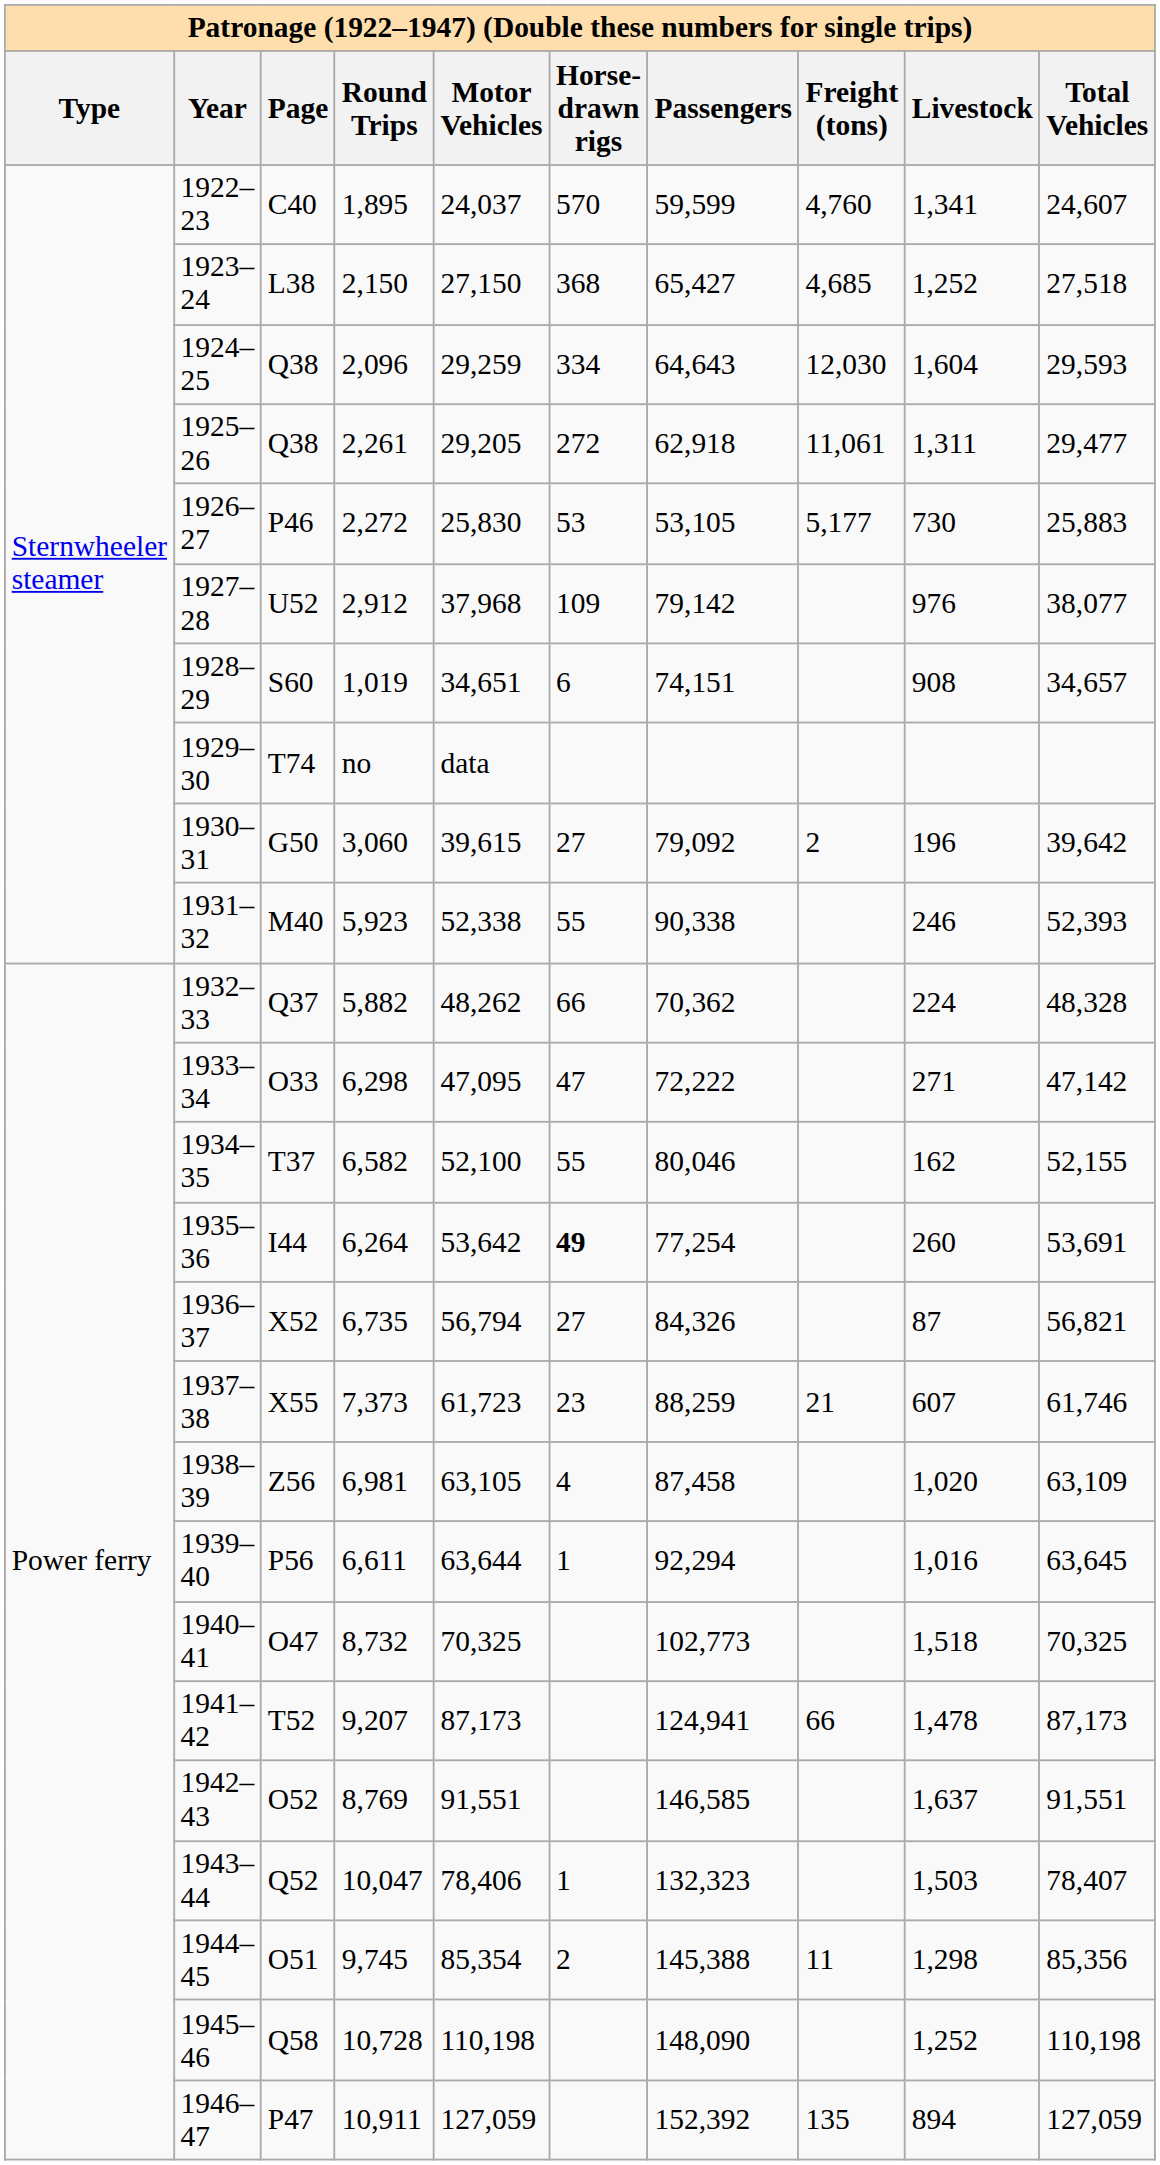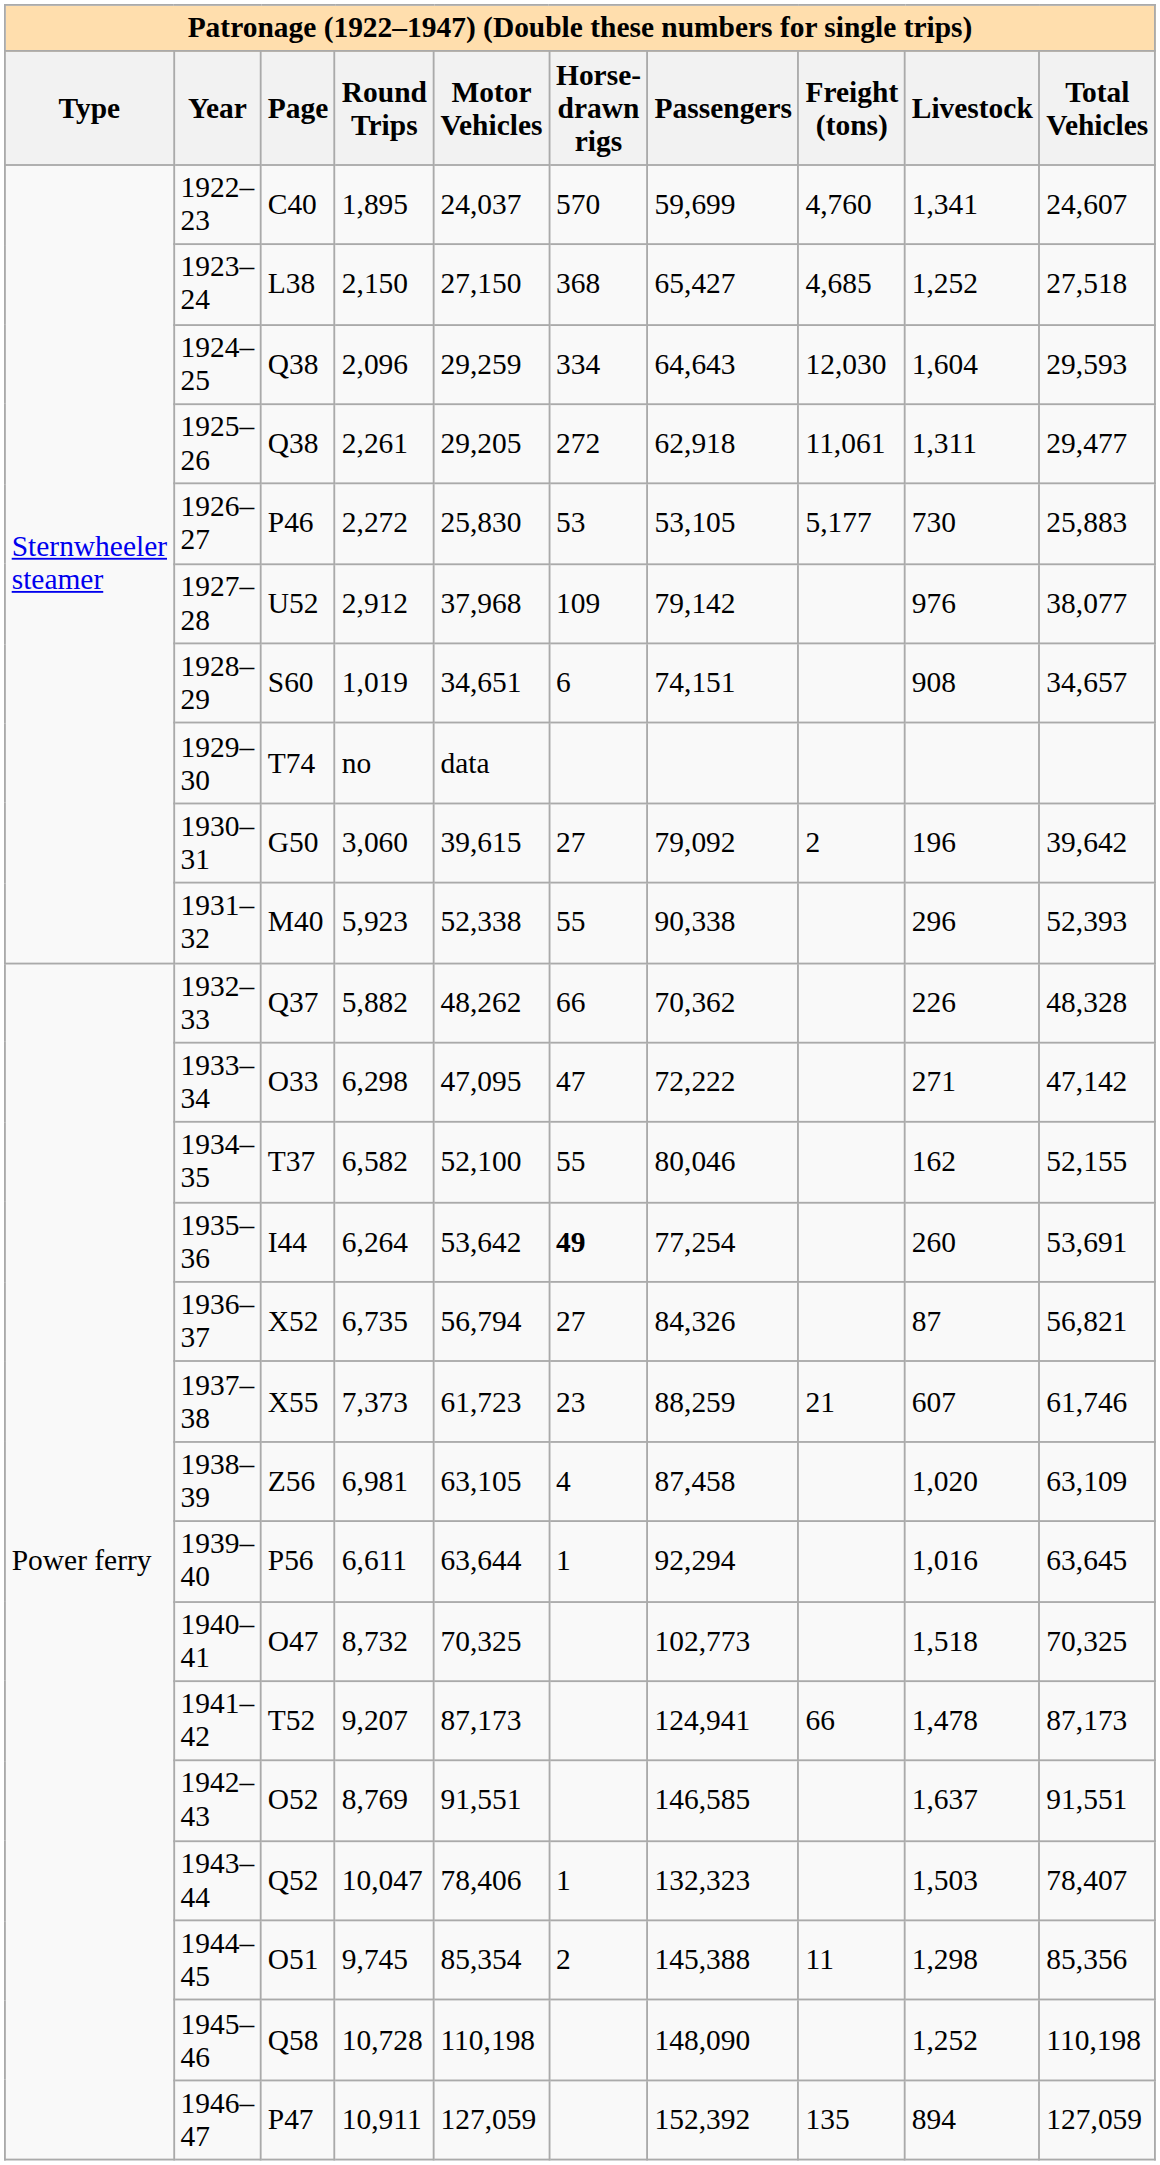 <table class="wikitable">
 <tr>
 <th colspan="10" style="background:#ffdead;">Patronage (1922–1947) (Double these numbers for single trips)</th>
 </tr>
 <tr>
 <th>Type</th>
 <th>Year</th>
 <th>Page</th>
 <th>Round <br>  Trips</th>
 <th>Motor <br>  Vehicles</th>
 <th>Horse- <br> drawn <br> rigs</th>
 <th>Passengers</th>
 <th>Freight <br>  (tons)</th>
 <th>Livestock</th>
 <th>Total <br> Vehicles</th>
 </tr>
 <tr>
 <td rowspan=10><a href='#'>Sternwheeler steamer</a></td>
 <td>1922–23</td>
 <td>C40</td>
 <td>1,895</td>
 <td>24,037</td>
 <td>570</td>
-<td>59,599</td>
+<td>59,699</td>
 <td>4,760</td>
 <td>1,341</td>
 <td>24,607</td>
 </tr>
 <tr>
 <td>1923–24</td>
 <td>L38</td>
 <td>2,150</td>
 <td>27,150</td>
 <td>368</td>
 <td>65,427</td>
 <td>4,685</td>
 <td>1,252</td>
 <td>27,518</td>
 </tr>
 <tr>
 <td>1924–25</td>
 <td>Q38</td>
 <td>2,096</td>
 <td>29,259</td>
 <td>334</td>
 <td>64,643</td>
 <td>12,030</td>
 <td>1,604</td>
 <td>29,593</td>
 </tr>
 <tr>
 <td>1925–26</td>
 <td>Q38</td>
 <td>2,261</td>
 <td>29,205</td>
 <td>272</td>
 <td>62,918</td>
 <td>11,061</td>
 <td>1,311</td>
 <td>29,477</td>
 </tr>
 <tr>
 <td>1926–27</td>
 <td>P46</td>
 <td>2,272</td>
 <td>25,830</td>
 <td>53</td>
 <td>53,105</td>
 <td>5,177</td>
 <td>730</td>
 <td>25,883</td>
 </tr>
 <tr>
 <td>1927–28</td>
 <td>U52</td>
 <td>2,912</td>
 <td>37,968</td>
 <td>109</td>
 <td>79,142</td>
 <td></td>
 <td>976</td>
 <td>38,077</td>
 </tr>
 <tr>
 <td>1928–29</td>
 <td>S60</td>
 <td>1,019</td>
 <td>34,651</td>
 <td>6</td>
 <td>74,151</td>
 <td></td>
 <td>908</td>
 <td>34,657</td>
 </tr>
 <tr>
 <td>1929–30</td>
 <td>T74</td>
 <td>no</td>
 <td>data</td>
 <td></td>
 <td></td>
 <td></td>
 <td></td>
 <td></td>
 </tr>
 <tr>
 <td>1930–31</td>
 <td>G50</td>
 <td>3,060</td>
 <td>39,615</td>
 <td>27</td>
 <td>79,092</td>
 <td>2</td>
 <td>196</td>
 <td>39,642</td>
 </tr>
 <tr>
 <td>1931–32</td>
 <td>M40</td>
 <td>5,923</td>
 <td>52,338</td>
 <td>55</td>
 <td>90,338</td>
 <td></td>
-<td>246</td>
+<td>296</td>
 <td>52,393</td>
 </tr>
 <tr>
 <td rowspan=15>Power ferry</td>
 <td>1932–33</td>
 <td>Q37</td>
 <td>5,882</td>
 <td>48,262</td>
 <td>66</td>
 <td>70,362</td>
 <td></td>
-<td>224</td>
+<td>226</td>
 <td>48,328</td>
 </tr>
 <tr>
 <td>1933–34</td>
 <td>O33</td>
 <td>6,298</td>
 <td>47,095</td>
 <td>47</td>
 <td>72,222</td>
 <td></td>
 <td>271</td>
 <td>47,142</td>
 </tr>
 <tr>
 <td>1934–35</td>
 <td>T37</td>
 <td>6,582</td>
 <td>52,100</td>
 <td>55</td>
 <td>80,046</td>
 <td></td>
 <td>162</td>
 <td>52,155</td>
 </tr>
 <tr>
 <td>1935–36</td>
 <td>I44</td>
 <td>6,264</td>
 <td>53,642</td>
 <td><strong>49</strong></td>
 <td>77,254</td>
 <td></td>
 <td>260</td>
 <td>53,691</td>
 </tr>
 <tr>
 <td>1936–37</td>
 <td>X52</td>
 <td>6,735</td>
 <td>56,794</td>
 <td>27</td>
 <td>84,326</td>
 <td></td>
 <td>87</td>
 <td>56,821</td>
 </tr>
 <tr>
 <td>1937–38</td>
 <td>X55</td>
 <td>7,373</td>
 <td>61,723</td>
 <td>23</td>
 <td>88,259</td>
 <td>21</td>
 <td>607</td>
 <td>61,746</td>
 </tr>
 <tr>
 <td>1938–39</td>
 <td>Z56</td>
 <td>6,981</td>
 <td>63,105</td>
 <td>4</td>
 <td>87,458</td>
 <td></td>
 <td>1,020</td>
 <td>63,109</td>
 </tr>
 <tr>
 <td>1939–40</td>
 <td>P56</td>
 <td>6,611</td>
 <td>63,644</td>
 <td>1</td>
 <td>92,294</td>
 <td></td>
 <td>1,016</td>
 <td>63,645</td>
 </tr>
 <tr>
 <td>1940–41</td>
 <td>O47</td>
 <td>8,732</td>
 <td>70,325</td>
 <td></td>
 <td>102,773</td>
 <td></td>
 <td>1,518</td>
 <td>70,325</td>
 </tr>
 <tr>
 <td>1941–42</td>
 <td>T52</td>
 <td>9,207</td>
 <td>87,173</td>
 <td></td>
 <td>124,941</td>
 <td>66</td>
 <td>1,478</td>
 <td>87,173</td>
 </tr>
 <tr>
 <td>1942–43</td>
 <td>O52</td>
 <td>8,769</td>
 <td>91,551</td>
 <td></td>
 <td>146,585</td>
 <td></td>
 <td>1,637</td>
 <td>91,551</td>
 </tr>
 <tr>
 <td>1943–44</td>
 <td>Q52</td>
 <td>10,047</td>
 <td>78,406</td>
 <td>1</td>
 <td>132,323</td>
 <td></td>
 <td>1,503</td>
 <td>78,407</td>
 </tr>
 <tr>
 <td>1944–45</td>
 <td>O51</td>
 <td>9,745</td>
 <td>85,354</td>
 <td>2</td>
 <td>145,388</td>
 <td>11</td>
 <td>1,298</td>
 <td>85,356</td>
 </tr>
 <tr>
 <td>1945–46</td>
 <td>Q58</td>
 <td>10,728</td>
 <td>110,198</td>
 <td></td>
 <td>148,090</td>
 <td></td>
 <td>1,252</td>
 <td>110,198</td>
 </tr>
 <tr>
 <td>1946–47</td>
 <td>P47</td>
 <td>10,911</td>
 <td>127,059</td>
 <td></td>
 <td>152,392</td>
 <td>135</td>
 <td>894</td>
 <td>127,059</td>
 </tr>
 </table>
